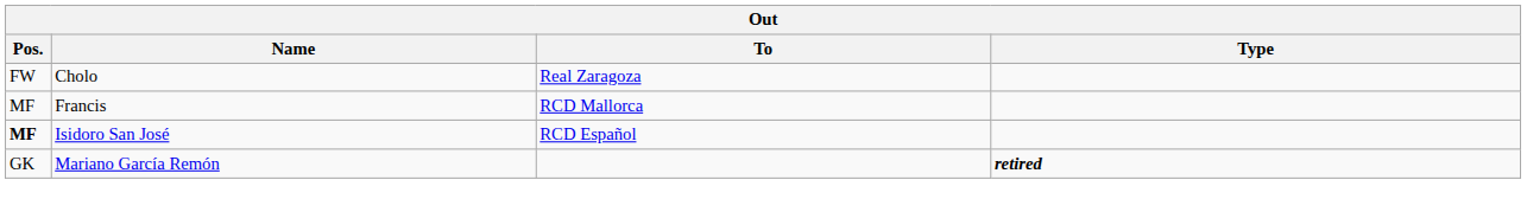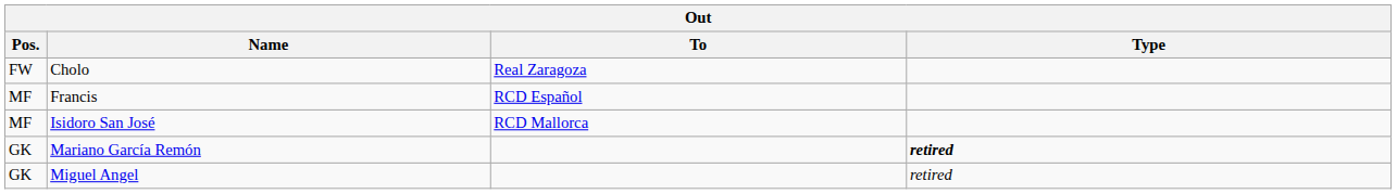 <table class="wikitable" style="font-size:90%;width:99%;">
 <tr>
 <th colspan="4">Out</th>
 </tr>
 <tr>
 <th width=3%>Pos.</th>
 <th width=32%>Name</th>
 <th width=30%>To</th>
 <th width=35%>Type</th>
 </tr>
 <tr>
 <td>FW</td>
 <td>Cholo</td>
 <td><a href='#'>Real Zaragoza</a></td>
 <td></td>
 </tr>
 <tr>
 <td>MF</td>
 <td>Francis</td>
-<td><a href='#'>RCD Mallorca</a></td>
+<td><a href='#'>RCD Español</a></td>
 <td></td>
 </tr>
 <tr>
-<td><strong>MF</strong></td>
+<td>MF</td>
 <td><a href='#'>Isidoro San José</a></td>
-<td><a href='#'>RCD Español</a></td>
+<td><a href='#'>RCD Mallorca</a></td>
 <td></td>
 </tr>
 <tr>
 <td>GK</td>
 <td><a href='#'>Mariano García Remón</a></td>
 <td></td>
 <td><strong><em>retired</em></strong></td>
 </tr>
+<tr>
+<td>GK</td>
+<td><a href='#'>Miguel Angel</a></td>
+<td></td>
+<td><em>retired</em></td>
+</tr>
 </table>
